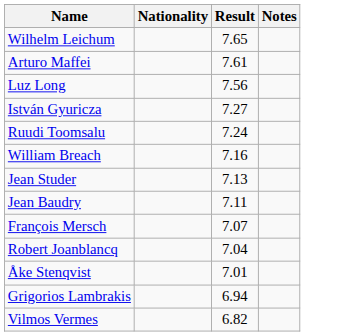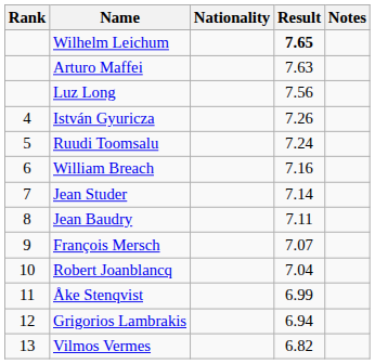 <table class="wikitable sortable" style="text-align:center">
 <tr>
+<th>Rank</th>
 <th>Name</th>
 <th>Nationality</th>
 <th>Result</th>
 <th>Notes</th>
 </tr>
 <tr>
+<td></td>
 <td align=left><a href='#'>Wilhelm Leichum</a></td>
 <td align=left></td>
-<td>7.65</td>
+<td><strong>7.65</strong></td>
 <td></td>
 </tr>
 <tr>
+<td></td>
 <td align=left><a href='#'>Arturo Maffei</a></td>
 <td align=left></td>
-<td>7.61</td>
+<td>7.63</td>
 <td></td>
 </tr>
 <tr>
+<td></td>
 <td align=left><a href='#'>Luz Long</a></td>
 <td align=left></td>
 <td>7.56</td>
 <td></td>
 </tr>
 <tr>
+<td>4</td>
 <td align=left><a href='#'>István Gyuricza</a></td>
 <td align=left></td>
-<td>7.27</td>
+<td>7.26</td>
 <td></td>
 </tr>
 <tr>
+<td>5</td>
 <td align=left><a href='#'>Ruudi Toomsalu</a></td>
 <td align=left></td>
 <td>7.24</td>
 <td></td>
 </tr>
 <tr>
+<td>6</td>
 <td align=left><a href='#'>William Breach</a></td>
 <td align=left></td>
 <td>7.16</td>
 <td></td>
 </tr>
 <tr>
+<td>7</td>
 <td align=left><a href='#'>Jean Studer</a></td>
 <td align=left></td>
-<td>7.13</td>
+<td>7.14</td>
 <td></td>
 </tr>
 <tr>
+<td>8</td>
 <td align=left><a href='#'>Jean Baudry</a></td>
 <td align=left></td>
 <td>7.11</td>
 <td></td>
 </tr>
 <tr>
+<td>9</td>
 <td align=left><a href='#'>François Mersch</a></td>
 <td align=left></td>
 <td>7.07</td>
 <td></td>
 </tr>
 <tr>
+<td>10</td>
 <td align=left><a href='#'>Robert Joanblancq</a></td>
 <td align=left></td>
 <td>7.04</td>
 <td></td>
 </tr>
 <tr>
+<td>11</td>
 <td align=left><a href='#'>Åke Stenqvist</a></td>
 <td align=left></td>
-<td>7.01</td>
+<td>6.99</td>
 <td></td>
 </tr>
 <tr>
+<td>12</td>
 <td align=left><a href='#'>Grigorios Lambrakis</a></td>
 <td align=left></td>
 <td>6.94</td>
 <td></td>
 </tr>
 <tr>
+<td>13</td>
 <td align=left><a href='#'>Vilmos Vermes</a></td>
 <td align=left></td>
 <td>6.82</td>
 <td></td>
 </tr>
 </table>
